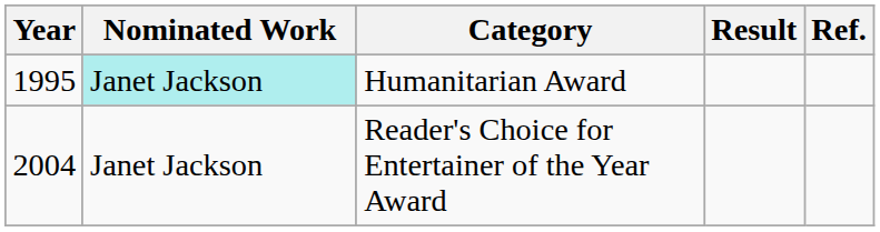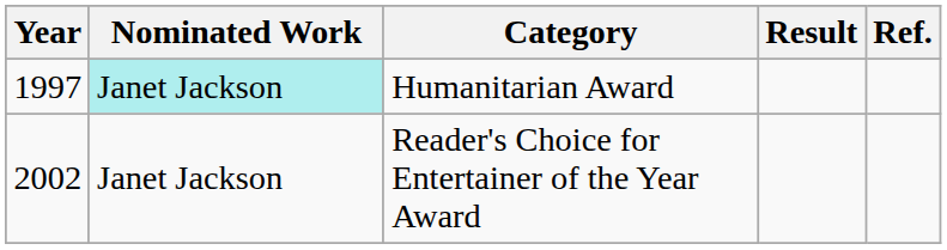 <table class="wikitable" width="50%">
 <tr>
 <th width="5%">Year</th>
 <th width="35%">Nominated Work</th>
 <th width="45%">Category</th>
 <th width="10%">Result</th>
 <th width="5%">Ref.</th>
 </tr>
 <tr>
-<td>1995</td>
+<td>1997</td>
 <td style="background: paleturquoise;">Janet Jackson</td>
 <td>Humanitarian Award</td>
 <td></td>
 <td></td>
 </tr>
 <tr>
-<td>2004</td>
+<td>2002</td>
 <td>Janet Jackson</td>
 <td>Reader's Choice for Entertainer of the Year Award</td>
 <td></td>
 <td></td>
 </tr>
 </table>
